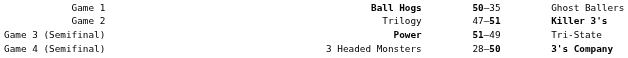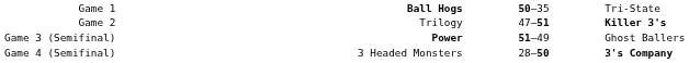 <table style="width:100%;" cellspacing="1">
 <tr>
 <th width=15%></th>
 <th width=25%></th>
 <th width=10%></th>
 <th width=25%></th>
 </tr>
 <tr style=font-size:90%>
 <td align=right>Game 1</td>
 <td align=right><strong>Ball Hogs</strong></td>
 <td align=center><strong>50</strong>–35</td>
-<td>Ghost Ballers</td>
+<td>Tri-State</td>
 <td></td>
 </tr>
 <tr style=font-size:90%>
 <td align=right>Game 2</td>
 <td align=right>Trilogy</td>
 <td align=center>47–<strong>51</strong></td>
 <td><strong>Killer 3's</strong></td>
 <td></td>
 </tr>
 <tr style=font-size:90%>
 <td align=right>Game 3 (Semifinal)</td>
 <td align=right><strong>Power</strong></td>
 <td align=center><strong>51</strong>–49</td>
-<td>Tri-State</td>
+<td>Ghost Ballers</td>
 <td></td>
 </tr>
 <tr style=font-size:90%>
 <td align=right>Game 4 (Semifinal)</td>
 <td align=right>3 Headed Monsters</td>
 <td align=center>28–<strong>50</strong></td>
 <td><strong>3's Company</strong></td>
 <td></td>
 </tr>
 </table>
